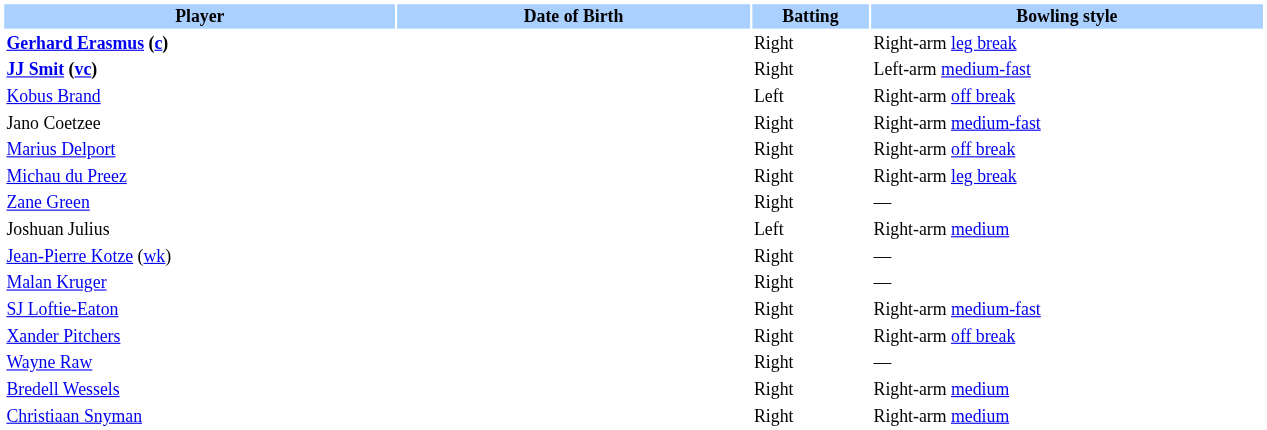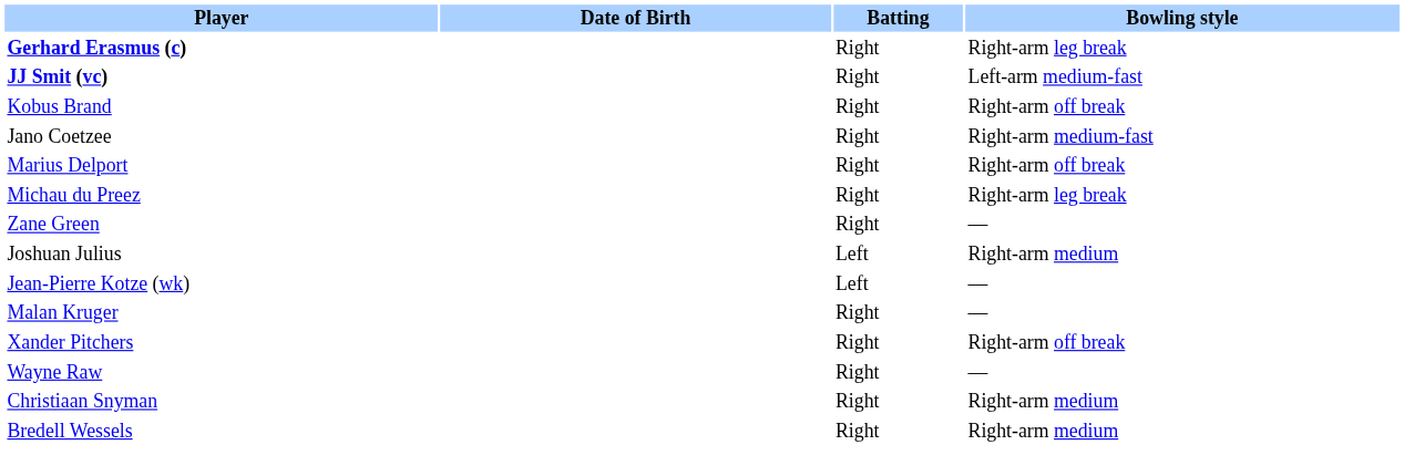 <table border="0" cellspacing="2" cellpadding="2" style="width:90%;">
 <tr style="background:#aad0ff;">
 <th width=20%>Player</th>
 <th width=18%>Date of Birth</th>
 <th width=6%>Batting</th>
 <th width=20%>Bowling style</th>
 </tr>
 <tr>
 <td><strong><a href='#'>Gerhard Erasmus</a> (<a href='#'>c</a>)</strong></td>
 <td></td>
 <td>Right</td>
 <td>Right-arm <a href='#'>leg break</a></td>
 </tr>
 <tr>
 <td><strong><a href='#'>JJ Smit</a> (<a href='#'>vc</a>)</strong></td>
 <td></td>
 <td>Right</td>
 <td>Left-arm <a href='#'>medium-fast</a></td>
 </tr>
 <tr>
 <td><a href='#'>Kobus Brand</a></td>
 <td></td>
-<td>Left</td>
+<td>Right</td>
 <td>Right-arm <a href='#'>off break</a></td>
 </tr>
 <tr>
 <td>Jano Coetzee</td>
 <td></td>
 <td>Right</td>
 <td>Right-arm <a href='#'>medium-fast</a></td>
 </tr>
 <tr>
 <td><a href='#'>Marius Delport</a></td>
 <td></td>
 <td>Right</td>
 <td>Right-arm <a href='#'>off break</a></td>
 </tr>
 <tr>
 <td><a href='#'>Michau du Preez</a></td>
 <td></td>
 <td>Right</td>
 <td>Right-arm <a href='#'>leg break</a></td>
 </tr>
 <tr>
 <td><a href='#'>Zane Green</a></td>
 <td></td>
 <td>Right</td>
 <td>—</td>
 </tr>
 <tr>
 <td>Joshuan Julius</td>
 <td></td>
 <td>Left</td>
 <td>Right-arm <a href='#'>medium</a></td>
 </tr>
 <tr>
 <td><a href='#'>Jean-Pierre Kotze</a> (<a href='#'>wk</a>)</td>
 <td></td>
-<td>Right</td>
+<td>Left</td>
 <td>—</td>
 </tr>
 <tr>
 <td><a href='#'>Malan Kruger</a></td>
 <td></td>
 <td>Right</td>
 <td>—</td>
-</tr>
-<tr>
-<td><a href='#'>SJ Loftie-Eaton</a></td>
-<td></td>
-<td>Right</td>
-<td>Right-arm <a href='#'>medium-fast</a></td>
 </tr>
 <tr>
 <td><a href='#'>Xander Pitchers</a></td>
 <td></td>
 <td>Right</td>
 <td>Right-arm <a href='#'>off break</a></td>
 </tr>
 <tr>
 <td><a href='#'>Wayne Raw</a></td>
 <td></td>
 <td>Right</td>
 <td>—</td>
 </tr>
 <tr>
+<td><a href='#'>Christiaan Snyman</a></td>
+<td></td>
+<td>Right</td>
+<td>Right-arm <a href='#'>medium</a></td>
+</tr>
+<tr>
 <td><a href='#'>Bredell Wessels</a></td>
 <td></td>
 <td>Right</td>
 <td>Right-arm <a href='#'>medium</a></td>
 </tr>
-<tr>
-<td><a href='#'>Christiaan Snyman</a></td>
-<td></td>
-<td>Right</td>
-<td>Right-arm <a href='#'>medium</a></td>
-</tr>
 </table>
